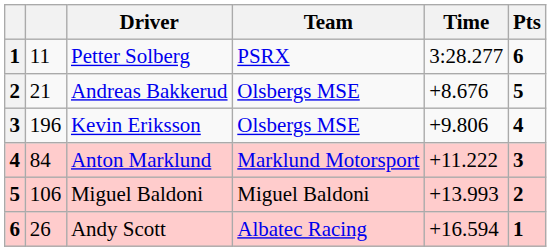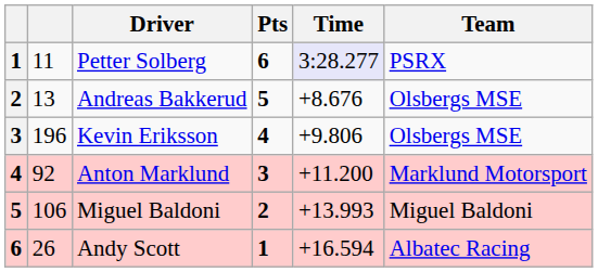 <table class=wikitable style="font-size:95%">
 <tr>
 <th></th>
 <th></th>
 <th>Driver</th>
+<th>Pts</th>
+<th>Time</th>
 <th>Team</th>
-<th>Time</th>
-<th>Pts</th>
 </tr>
 <tr>
 <th>1</th>
 <td>11</td>
 <td> <a href='#'>Petter Solberg</a></td>
+<td><strong>6</strong></td>
+<td style="background: lavender;">3:28.277</td>
 <td><a href='#'>PSRX</a></td>
-<td>3:28.277</td>
-<td><strong>6</strong></td>
 </tr>
 <tr>
 <th>2</th>
-<td>21</td>
+<td>13</td>
 <td> <a href='#'>Andreas Bakkerud</a></td>
+<td><strong>5</strong></td>
+<td>+8.676</td>
 <td><a href='#'>Olsbergs MSE</a></td>
-<td>+8.676</td>
-<td><strong>5</strong></td>
 </tr>
 <tr>
 <th>3</th>
 <td>196</td>
 <td> <a href='#'>Kevin Eriksson</a></td>
+<td><strong>4</strong></td>
+<td>+9.806</td>
 <td><a href='#'>Olsbergs MSE</a></td>
-<td>+9.806</td>
-<td><strong>4</strong></td>
 </tr>
 <tr>
 <th style="background:#ffcccc;">4</th>
-<td style="background:#ffcccc;">84</td>
+<td style="background:#ffcccc;">92</td>
 <td style="background:#ffcccc;"> <a href='#'>Anton Marklund</a></td>
+<td style="background:#ffcccc;"><strong>3</strong></td>
+<td style="background:#ffcccc;">+11.200</td>
 <td style="background:#ffcccc;"><a href='#'>Marklund Motorsport</a></td>
-<td style="background:#ffcccc;">+11.222</td>
-<td style="background:#ffcccc;"><strong>3</strong></td>
 </tr>
 <tr>
 <th style="background:#ffcccc;">5</th>
 <td style="background:#ffcccc;">106</td>
 <td style="background:#ffcccc;"> Miguel Baldoni</td>
+<td style="background:#ffcccc;"><strong>2</strong></td>
+<td style="background:#ffcccc;">+13.993</td>
 <td style="background:#ffcccc;">Miguel Baldoni</td>
-<td style="background:#ffcccc;">+13.993</td>
-<td style="background:#ffcccc;"><strong>2</strong></td>
 </tr>
 <tr>
 <th style="background:#ffcccc;">6</th>
 <td style="background:#ffcccc;">26</td>
 <td style="background:#ffcccc;"> Andy Scott</td>
+<td style="background:#ffcccc;"><strong>1</strong></td>
+<td style="background:#ffcccc;">+16.594</td>
 <td style="background:#ffcccc;"><a href='#'>Albatec Racing</a></td>
-<td style="background:#ffcccc;">+16.594</td>
-<td style="background:#ffcccc;"><strong>1</strong></td>
 </tr>
 </table>
